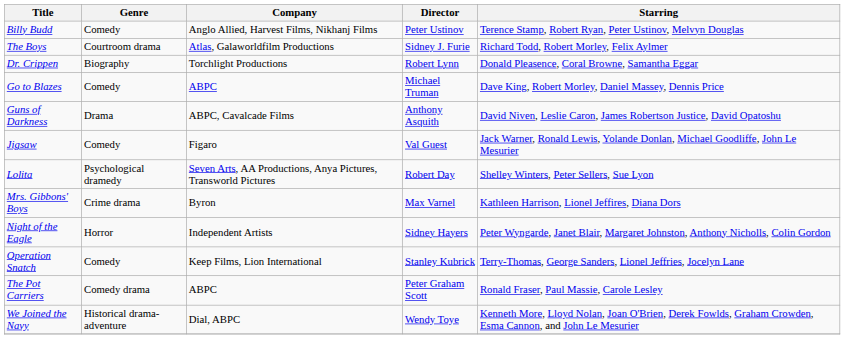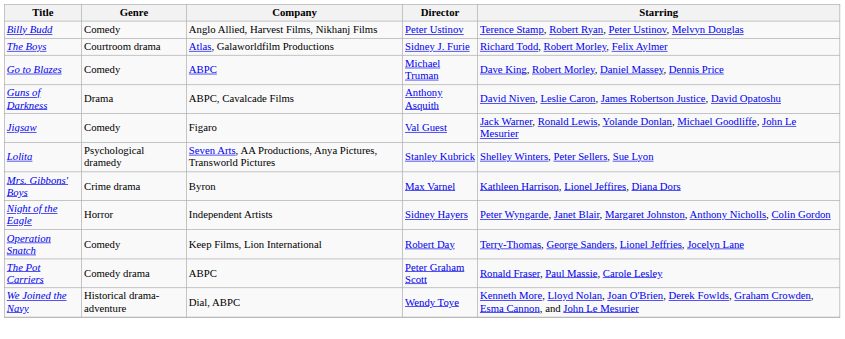 <table class="wikitable unsortable">
 <tr>
 <th>Title</th>
 <th>Genre</th>
 <th>Company</th>
 <th>Director</th>
 <th>Starring</th>
 </tr>
 <tr>
 <td><em><a href='#'>Billy Budd</a></em></td>
 <td>Comedy</td>
 <td>Anglo Allied, Harvest Films, Nikhanj Films</td>
 <td><a href='#'>Peter Ustinov</a></td>
 <td><a href='#'>Terence Stamp</a>, <a href='#'>Robert Ryan</a>, <a href='#'>Peter Ustinov</a>, <a href='#'>Melvyn Douglas</a></td>
 </tr>
 <tr>
 <td><em><a href='#'>The Boys</a></em></td>
 <td>Courtroom drama</td>
 <td><a href='#'>Atlas</a>, Galaworldfilm Productions</td>
 <td><a href='#'>Sidney J. Furie</a></td>
 <td><a href='#'>Richard Todd</a>, <a href='#'>Robert Morley</a>, <a href='#'>Felix Aylmer</a></td>
-</tr>
-<tr>
-<td><em><a href='#'>Dr. Crippen</a></em></td>
-<td>Biography</td>
-<td>Torchlight Productions</td>
-<td><a href='#'>Robert Lynn</a></td>
-<td><a href='#'>Donald Pleasence</a>, <a href='#'>Coral Browne</a>, <a href='#'>Samantha Eggar</a></td>
 </tr>
 <tr>
 <td><em><a href='#'>Go to Blazes</a></em></td>
 <td>Comedy</td>
 <td><a href='#'>ABPC</a></td>
 <td><a href='#'>Michael Truman</a></td>
 <td><a href='#'>Dave King</a>, <a href='#'>Robert Morley</a>, <a href='#'>Daniel Massey</a>, <a href='#'>Dennis Price</a></td>
 </tr>
 <tr>
 <td><em><a href='#'>Guns of Darkness</a></em></td>
 <td>Drama</td>
 <td>ABPC, Cavalcade Films</td>
 <td><a href='#'>Anthony Asquith</a></td>
 <td><a href='#'>David Niven</a>, <a href='#'>Leslie Caron</a>, <a href='#'>James Robertson Justice</a>, <a href='#'>David Opatoshu</a></td>
 </tr>
 <tr>
 <td><em><a href='#'>Jigsaw</a></em></td>
 <td>Comedy</td>
 <td>Figaro</td>
 <td><a href='#'>Val Guest</a></td>
 <td><a href='#'>Jack Warner</a>, <a href='#'>Ronald Lewis</a>, <a href='#'>Yolande Donlan</a>, <a href='#'>Michael Goodliffe</a>, <a href='#'>John Le Mesurier</a></td>
 </tr>
 <tr>
 <td><em><a href='#'>Lolita</a></em></td>
 <td>Psychological dramedy</td>
 <td><a href='#'>Seven Arts</a>, AA Productions, Anya Pictures, Transworld Pictures</td>
-<td><a href='#'>Robert Day</a></td>
+<td><a href='#'>Stanley Kubrick</a></td>
 <td><a href='#'>Shelley Winters</a>, <a href='#'>Peter Sellers</a>, <a href='#'>Sue Lyon</a></td>
 </tr>
 <tr>
 <td><em><a href='#'>Mrs. Gibbons' Boys</a></em></td>
 <td>Crime drama</td>
 <td>Byron</td>
 <td><a href='#'>Max Varnel</a></td>
 <td><a href='#'>Kathleen Harrison</a>, <a href='#'>Lionel Jeffires</a>, <a href='#'>Diana Dors</a></td>
 </tr>
 <tr>
 <td><em><a href='#'>Night of the Eagle</a></em></td>
 <td>Horror</td>
 <td>Independent Artists</td>
 <td><a href='#'>Sidney Hayers</a></td>
 <td><a href='#'>Peter Wyngarde</a>, <a href='#'>Janet Blair</a>, <a href='#'>Margaret Johnston</a>, <a href='#'>Anthony Nicholls</a>, <a href='#'>Colin Gordon</a></td>
 </tr>
 <tr>
 <td><em><a href='#'>Operation Snatch</a></em></td>
 <td>Comedy</td>
 <td>Keep Films, Lion International</td>
-<td><a href='#'>Stanley Kubrick</a></td>
+<td><a href='#'>Robert Day</a></td>
 <td><a href='#'>Terry-Thomas</a>, <a href='#'>George Sanders</a>, <a href='#'>Lionel Jeffries</a>, <a href='#'>Jocelyn Lane</a></td>
 </tr>
 <tr>
 <td><em><a href='#'>The Pot Carriers</a></em></td>
 <td>Comedy drama</td>
 <td>ABPC</td>
 <td><a href='#'>Peter Graham Scott</a></td>
 <td><a href='#'>Ronald Fraser</a>, <a href='#'>Paul Massie</a>, <a href='#'>Carole Lesley</a></td>
 </tr>
 <tr>
 <td><em><a href='#'>We Joined the Navy</a></em></td>
 <td>Historical drama-adventure</td>
 <td>Dial, ABPC</td>
 <td><a href='#'>Wendy Toye</a></td>
 <td><a href='#'>Kenneth More</a>, <a href='#'>Lloyd Nolan</a>, <a href='#'>Joan O'Brien</a>, <a href='#'>Derek Fowlds</a>, <a href='#'>Graham Crowden</a>, <a href='#'>Esma Cannon</a>, and <a href='#'>John Le Mesurier</a></td>
 </tr>
 <tr>
 </tr>
 </table>
